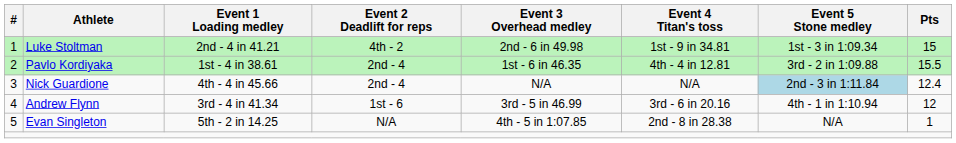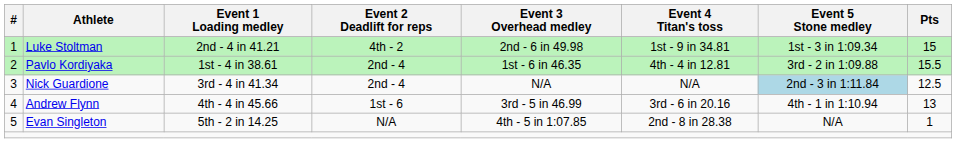 <table class="wikitable sortable" style="text-align:center;width: 100%;">
 <tr>
 <th scope="col">#</th>
 <th scope="col">Athlete</th>
 <th scope="col">Event 1<br>Loading medley</th>
 <th scope="col">Event 2<br>Deadlift for reps</th>
 <th scope="col">Event 3<br>Overhead medley</th>
 <th scope="col">Event 4<br>Titan's toss</th>
 <th scope="col">Event 5<br>Stone medley</th>
 <th scope="col">Pts</th>
 </tr>
 <tr bgcolor=bbf3bb>
 <td>1</td>
 <td align="left"> <a href='#'>Luke Stoltman</a></td>
 <td>2nd - 4 in 41.21</td>
 <td>4th - 2</td>
 <td>2nd - 6 in 49.98</td>
 <td>1st - 9 in 34.81</td>
 <td>1st - 3 in 1:09.34</td>
 <td>15</td>
 </tr>
 <tr bgcolor=bbf3bb>
 <td>2</td>
 <td align="left"> <a href='#'>Pavlo Kordiyaka</a></td>
 <td>1st - 4 in 38.61</td>
 <td>2nd - 4</td>
 <td>1st - 6 in 46.35</td>
 <td>4th - 4 in 12.81</td>
 <td>3rd - 2 in 1:09.88</td>
 <td>15.5</td>
 </tr>
 <tr>
 <td>3</td>
 <td align="left"> <a href='#'>Nick Guardione</a></td>
-<td>4th - 4 in 45.66</td>
+<td>3rd - 4 in 41.34</td>
 <td>2nd - 4</td>
 <td>N/A</td>
 <td>N/A</td>
 <td style="background: lightblue;">2nd - 3 in 1:11.84</td>
-<td>12.4</td>
+<td>12.5</td>
 </tr>
 <tr>
 <td>4</td>
 <td align="left"> <a href='#'>Andrew Flynn</a></td>
-<td>3rd - 4 in 41.34</td>
+<td>4th - 4 in 45.66</td>
 <td>1st - 6</td>
 <td>3rd - 5 in 46.99</td>
 <td>3rd - 6 in 20.16</td>
 <td>4th - 1 in 1:10.94</td>
-<td>12</td>
+<td>13</td>
 </tr>
 <tr>
 <td>5</td>
 <td align=left> <a href='#'>Evan Singleton</a></td>
 <td>5th - 2 in 14.25</td>
 <td>N/A</td>
 <td>4th - 5 in 1:07.85</td>
 <td>2nd - 8 in 28.38</td>
 <td>N/A</td>
 <td>1</td>
 </tr>
 <tr class="sortbottom">
 <td colspan="8"></td>
 </tr>
 </table>
